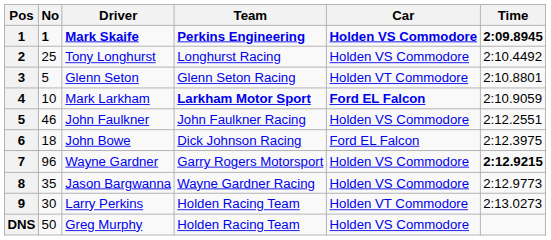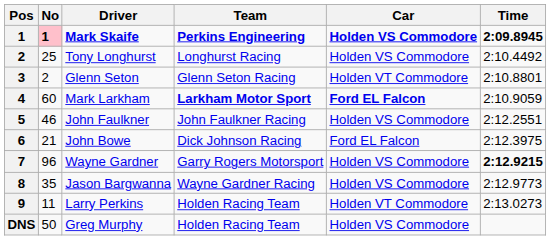 <table class="wikitable" style="font-size: 95%;">
 <tr>
 <th>Pos</th>
 <th>No</th>
 <th>Driver</th>
 <th>Team</th>
 <th>Car</th>
 <th>Time</th>
 </tr>
 <tr style="font-weight:bold">
 <th>1</th>
-<td>1</td>
+<td style="background: pink;">1</td>
 <td> <a href='#'>Mark Skaife</a></td>
 <td><a href='#'>Perkins Engineering</a></td>
 <td><a href='#'>Holden VS Commodore</a></td>
 <td>2:09.8945</td>
 </tr>
 <tr>
 <th>2</th>
 <td>25</td>
 <td> <a href='#'>Tony Longhurst</a></td>
 <td><a href='#'>Longhurst Racing</a></td>
 <td><a href='#'>Holden VS Commodore</a></td>
 <td>2:10.4492</td>
 </tr>
 <tr>
 <th>3</th>
-<td>5</td>
+<td>2</td>
 <td> <a href='#'>Glenn Seton</a></td>
 <td><a href='#'>Glenn Seton Racing</a></td>
 <td><a href='#'>Holden VT Commodore</a></td>
 <td>2:10.8801</td>
 </tr>
 <tr>
 <th>4</th>
-<td>10</td>
+<td>60</td>
 <td> <a href='#'>Mark Larkham</a></td>
 <td><strong><a href='#'>Larkham Motor Sport</a></strong></td>
 <td><strong><a href='#'>Ford EL Falcon</a></strong></td>
 <td>2:10.9059</td>
 </tr>
 <tr>
 <th>5</th>
 <td>46</td>
 <td> <a href='#'>John Faulkner</a></td>
 <td><a href='#'>John Faulkner Racing</a></td>
 <td><a href='#'>Holden VS Commodore</a></td>
 <td>2:12.2551</td>
 </tr>
 <tr>
 <th>6</th>
-<td>18</td>
+<td>21</td>
 <td> <a href='#'>John Bowe</a></td>
 <td><a href='#'>Dick Johnson Racing</a></td>
 <td><a href='#'>Ford EL Falcon</a></td>
 <td>2:12.3975</td>
 </tr>
 <tr>
 <th>7</th>
 <td>96</td>
 <td> <a href='#'>Wayne Gardner</a></td>
 <td><a href='#'>Garry Rogers Motorsport</a></td>
 <td><a href='#'>Holden VS Commodore</a></td>
 <td><strong>2:12.9215</strong></td>
 </tr>
 <tr>
 <th>8</th>
 <td>35</td>
 <td> <a href='#'>Jason Bargwanna</a></td>
 <td><a href='#'>Wayne Gardner Racing</a></td>
 <td><a href='#'>Holden VS Commodore</a></td>
 <td>2:12.9773</td>
 </tr>
 <tr>
 <th>9</th>
-<td>30</td>
+<td>11</td>
 <td> <a href='#'>Larry Perkins</a></td>
 <td><a href='#'>Holden Racing Team</a></td>
 <td><a href='#'>Holden VT Commodore</a></td>
 <td>2:13.0273</td>
 </tr>
 <tr>
 <th>DNS</th>
 <td>50</td>
 <td> <a href='#'>Greg Murphy</a></td>
 <td><a href='#'>Holden Racing Team</a></td>
 <td><a href='#'>Holden VS Commodore</a></td>
 <td></td>
 </tr>
 </table>
